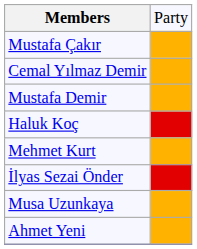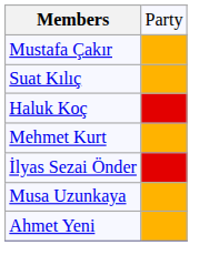 <table class=wikitable style="border:1px solid #8888aa; background-color:#f7f8ff; padding:0px; font-size:90%;">
 <tr>
 <th>Members</th>
 <td>Party</td>
 </tr>
 <tr>
 <td><a href='#'>Mustafa Çakır</a></td>
 <td style="background: #ffb300"></td>
 </tr>
 <tr>
-<td><a href='#'>Cemal Yılmaz Demir</a></td>
-<td style="background: #ffb300"></td>
-</tr>
-<tr>
-<td><a href='#'>Mustafa Demir</a></td>
+<td><a href='#'>Suat Kılıç</a></td>
 <td style="background: #ffb300"></td>
 </tr>
 <tr>
 <td><a href='#'>Haluk Koç</a></td>
 <td style="background: #e30000"></td>
 </tr>
 <tr>
 <td><a href='#'>Mehmet Kurt</a></td>
 <td style="background: #ffb300"></td>
 </tr>
 <tr>
 <td><a href='#'>İlyas Sezai Önder</a></td>
 <td style="background: #e30000"></td>
 </tr>
 <tr>
 <td><a href='#'>Musa Uzunkaya</a></td>
 <td style="background: #ffb300"></td>
 </tr>
 <tr>
 <td><a href='#'>Ahmet Yeni</a></td>
 <td style="background: #ffb300"></td>
 </tr>
 <tr>
 </tr>
 </table>
